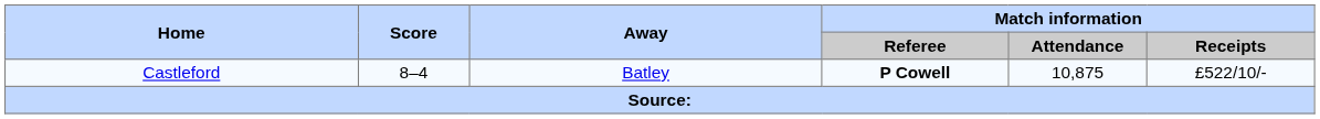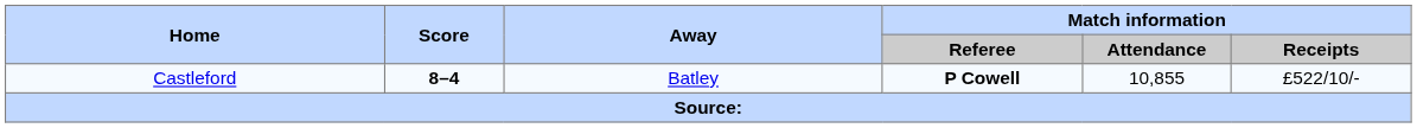 <table border=1 style="border-collapse:collapse; font-size:90%; text-align:center;" cellpadding=3 cellspacing=0 width=70%>
 <tr bgcolor=#C1D8FF>
 <th rowspan=2; width=19%>Home</th>
 <th rowspan=2; width=6%>Score</th>
 <th rowspan=2; width=19%>Away</th>
 <th colspan=3>Match information</th>
 </tr>
 <tr bgcolor=#CCCCCC>
 <th width=10%>Referee</th>
 <th width=7%>Attendance</th>
 <th width=9%>Receipts</th>
 </tr>
 <tr bgcolor=#F5FAFF>
 <td><a href='#'>Castleford</a></td>
-<td>8–4</td>
+<td><strong>8–4</strong></td>
 <td><a href='#'>Batley</a></td>
 <td><strong>P Cowell</strong></td>
-<td>10,875</td>
+<td>10,855</td>
 <td>£522/10/-</td>
 </tr>
 <tr style="background:#c1d8ff;">
 <th colspan=6>Source:</th>
 </tr>
 </table>
